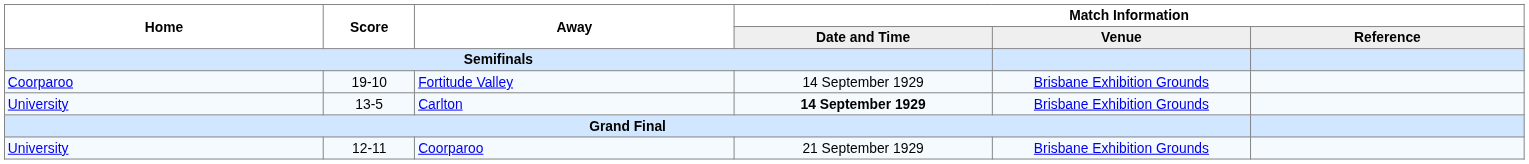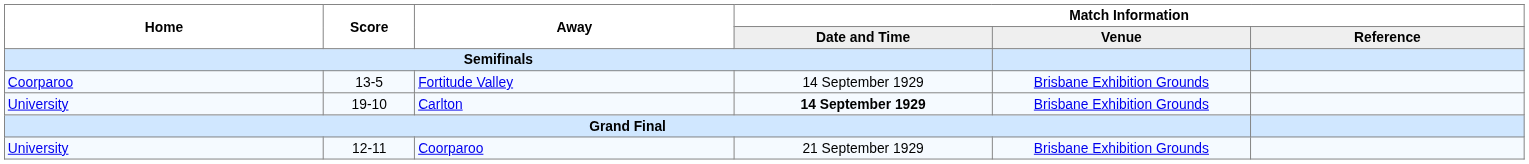 <table width="100%" cellspacing="0" cellpadding="3" border="1" style="border-collapse:collapse; font-size:90%; text-align:center;">
 <tr>
 <th rowspan="2" width="21%">Home</th>
 <th rowspan="2" width="6%">Score</th>
 <th rowspan="2" width="21%">Away</th>
 <th colspan="3">Match Information</th>
 </tr>
 <tr bgcolor="#EFEFEF">
 <th width="17%">Date and Time</th>
 <th width="17%">Venue</th>
 <th>Reference</th>
 </tr>
 <tr bgcolor="#D0E7FF">
 <td colspan="4"><strong>Semifinals</strong></td>
 <td></td>
 <td></td>
 </tr>
 <tr bgcolor="#F5FAFF">
 <td align="left"> <a href='#'>Coorparoo</a></td>
-<td>19-10</td>
+<td>13-5</td>
 <td align="left"> <a href='#'>Fortitude Valley</a></td>
 <td>14 September 1929</td>
 <td><a href='#'>Brisbane Exhibition Grounds</a></td>
 <td></td>
 </tr>
 <tr bgcolor="#F5FAFF">
 <td align="left"> <a href='#'>University</a></td>
-<td>13-5</td>
+<td>19-10</td>
 <td align="left"> <a href='#'>Carlton</a></td>
 <td><strong>14 September 1929</strong></td>
 <td><a href='#'>Brisbane Exhibition Grounds</a></td>
 <td></td>
 </tr>
 <tr bgcolor="#D0E7FF">
 <td colspan="5"><strong>Grand Final</strong></td>
 <td></td>
 </tr>
 <tr bgcolor="#F5FAFF">
 <td align="left"> <a href='#'>University</a></td>
 <td>12-11</td>
 <td align="left"> <a href='#'>Coorparoo</a></td>
 <td>21 September 1929</td>
 <td><a href='#'>Brisbane Exhibition Grounds</a></td>
 <td></td>
 </tr>
 </table>
